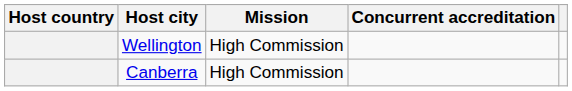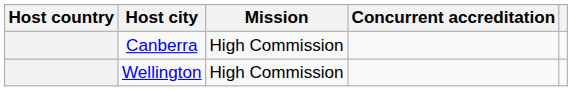 <table class="wikitable plainrowheaders" style="text-align:center;">
 <tr>
 <th scope="col">Host country</th>
 <th scope="col">Host city</th>
 <th scope="col">Mission</th>
 <th scope="col">Concurrent accreditation</th>
 <th scope="col"></th>
 </tr>
 <tr>
 <th scope="row"></th>
-<td><a href='#'>Wellington</a></td>
+<td><a href='#'>Canberra</a></td>
 <td>High Commission</td>
 <td></td>
 <td></td>
 </tr>
 <tr>
 <th scope="row"></th>
-<td><a href='#'>Canberra</a></td>
+<td><a href='#'>Wellington</a></td>
 <td>High Commission</td>
 <td></td>
 <td></td>
 </tr>
 </table>
